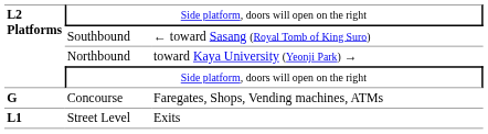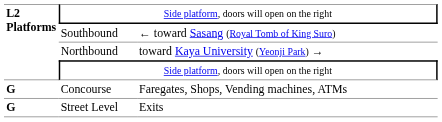 <table table border=0 cellspacing=0 cellpadding=3>
 <tr>
 <td style="border-top:solid 1px gray;border-bottom:solid 1px gray;" rowspan=4 valign=top><strong>L2<br>Platforms</strong></td>
 <td style="border-top:solid 1px gray;border-right:solid 2px black;border-left:solid 2px black;border-bottom:solid 2px black;text-align:center;" colspan=2><small><a href='#'>Side platform</a>, doors will open on the right</small></td>
 </tr>
 <tr>
 <td style="border-bottom:solid 1px gray;">Southbound</td>
 <td style="border-bottom:solid 1px gray;">←  toward <a href='#'>Sasang</a> <small>(<a href='#'>Royal Tomb of King Suro</a>)</small></td>
 </tr>
 <tr>
 <td>Northbound</td>
 <td>  toward <a href='#'>Kaya University</a> <small>(<a href='#'>Yeonji Park</a>)</small> →</td>
 </tr>
 <tr>
 <td style="border-top:solid 2px black;border-right:solid 2px black;border-left:solid 2px black;border-bottom:solid 1px gray;text-align:center;" colspan=2><small><a href='#'>Side platform</a>, doors will open on the right</small></td>
 </tr>
 <tr>
 <td style="border-bottom:solid 1px gray;" width=50 valign=top><strong>G</strong></td>
 <td style="border-bottom:solid 1px gray;" width=100 valign=top>Concourse</td>
 <td style="border-bottom:solid 1px gray;" width=400 valign=top>Faregates, Shops, Vending machines, ATMs</td>
 </tr>
 <tr>
-<td style="border-bottom:solid 1px gray;" width=50 valign=top><strong>L1</strong></td>
+<td style="border-bottom:solid 1px gray;" width=50 valign=top><strong>G</strong></td>
 <td style="border-bottom:solid 1px gray;" width=100 valign=top>Street Level</td>
 <td style="border-bottom:solid 1px gray;" width=400 valign=top>Exits</td>
 </tr>
 </table>
